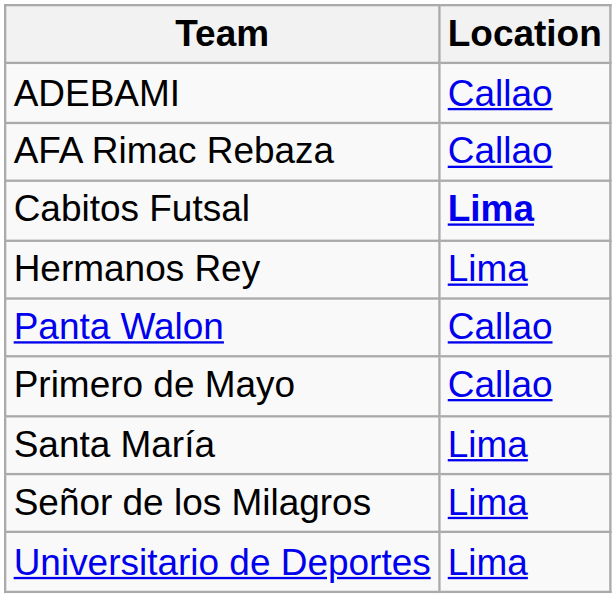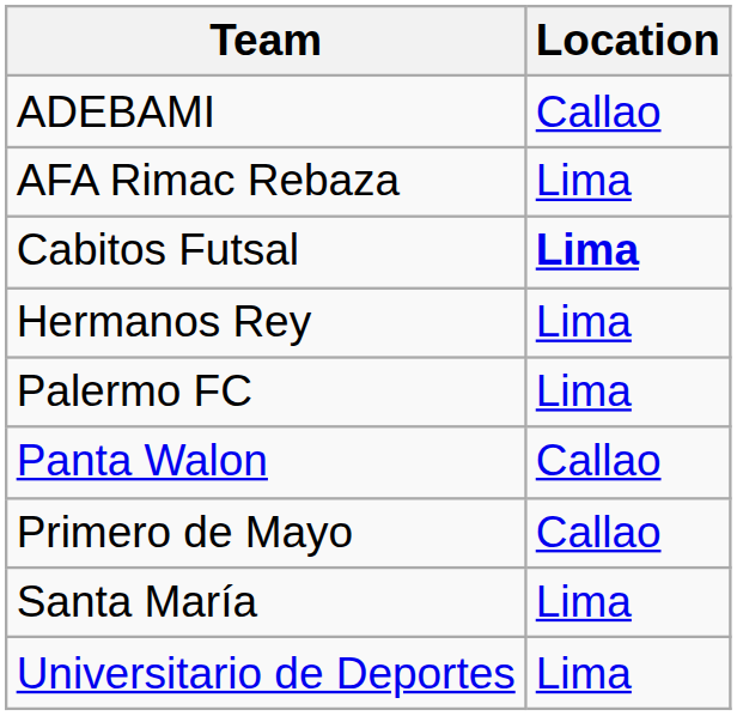 <table class="wikitable sortable" style="text-align: left;">
 <tr>
 <th>Team</th>
 <th>Location</th>
 </tr>
 <tr>
 <td>ADEBAMI</td>
 <td> <a href='#'>Callao</a></td>
 </tr>
 <tr>
 <td>AFA Rimac Rebaza</td>
-<td> <a href='#'>Callao</a></td>
+<td> <a href='#'>Lima</a></td>
 </tr>
 <tr>
 <td>Cabitos Futsal</td>
 <td><strong> <a href='#'>Lima</a></strong></td>
 </tr>
 <tr>
 <td>Hermanos Rey</td>
+<td> <a href='#'>Lima</a></td>
+</tr>
+<tr>
+<td>Palermo FC</td>
 <td> <a href='#'>Lima</a></td>
 </tr>
 <tr>
 <td><a href='#'>Panta Walon</a></td>
 <td> <a href='#'>Callao</a></td>
 </tr>
 <tr>
 <td>Primero de Mayo</td>
 <td> <a href='#'>Callao</a></td>
 </tr>
 <tr>
 <td>Santa María</td>
 <td> <a href='#'>Lima</a></td>
 </tr>
 <tr>
-<td>Señor de los Milagros</td>
-<td> <a href='#'>Lima</a></td>
-</tr>
-<tr>
 <td><a href='#'>Universitario de Deportes</a></td>
 <td> <a href='#'>Lima</a></td>
 </tr>
 </table>
